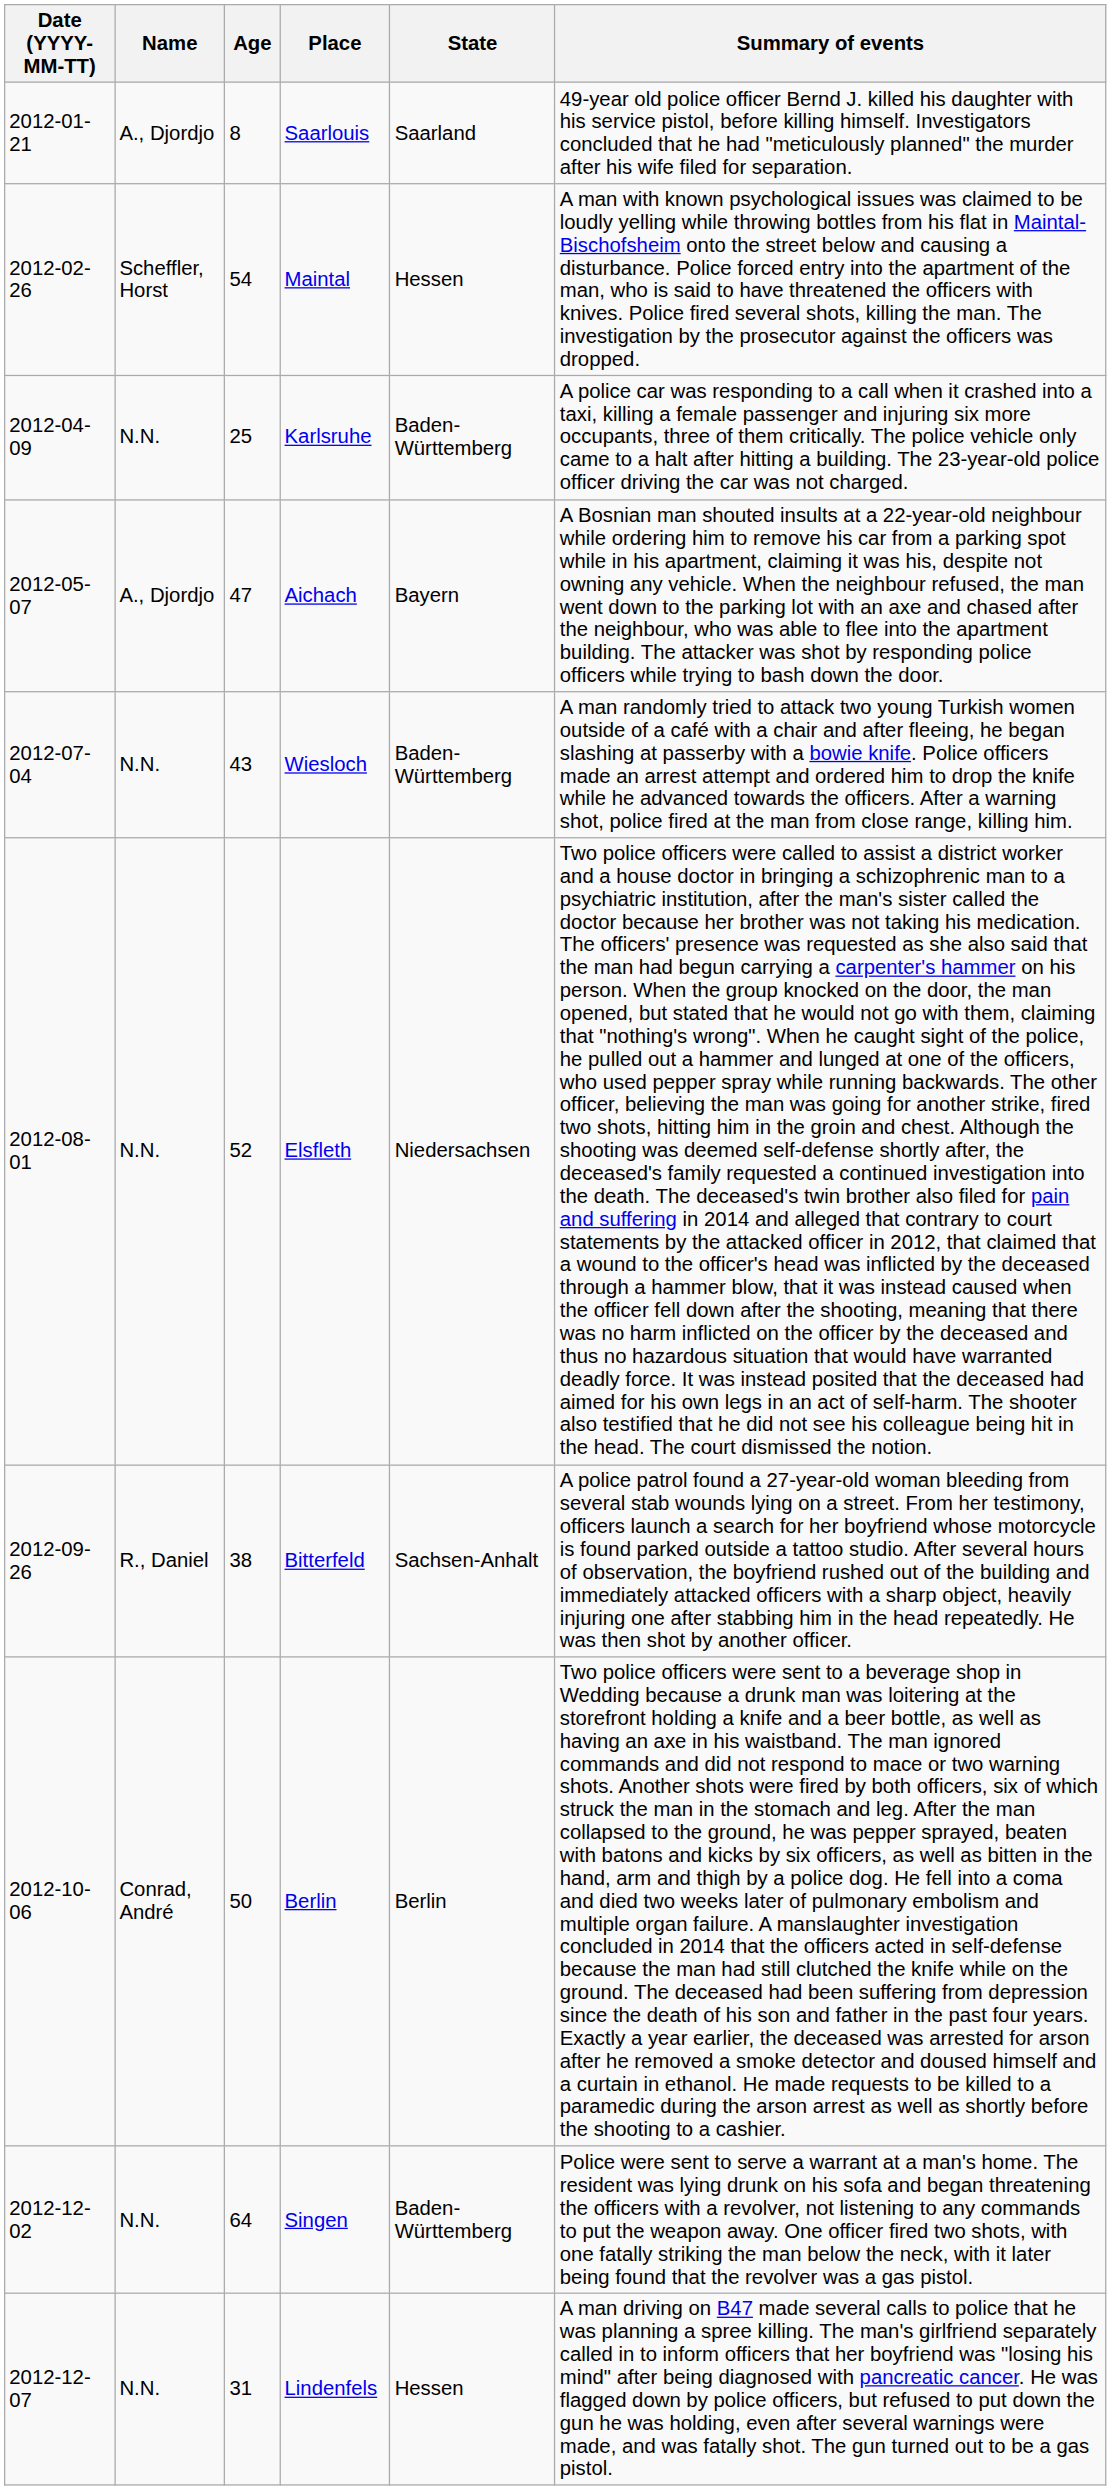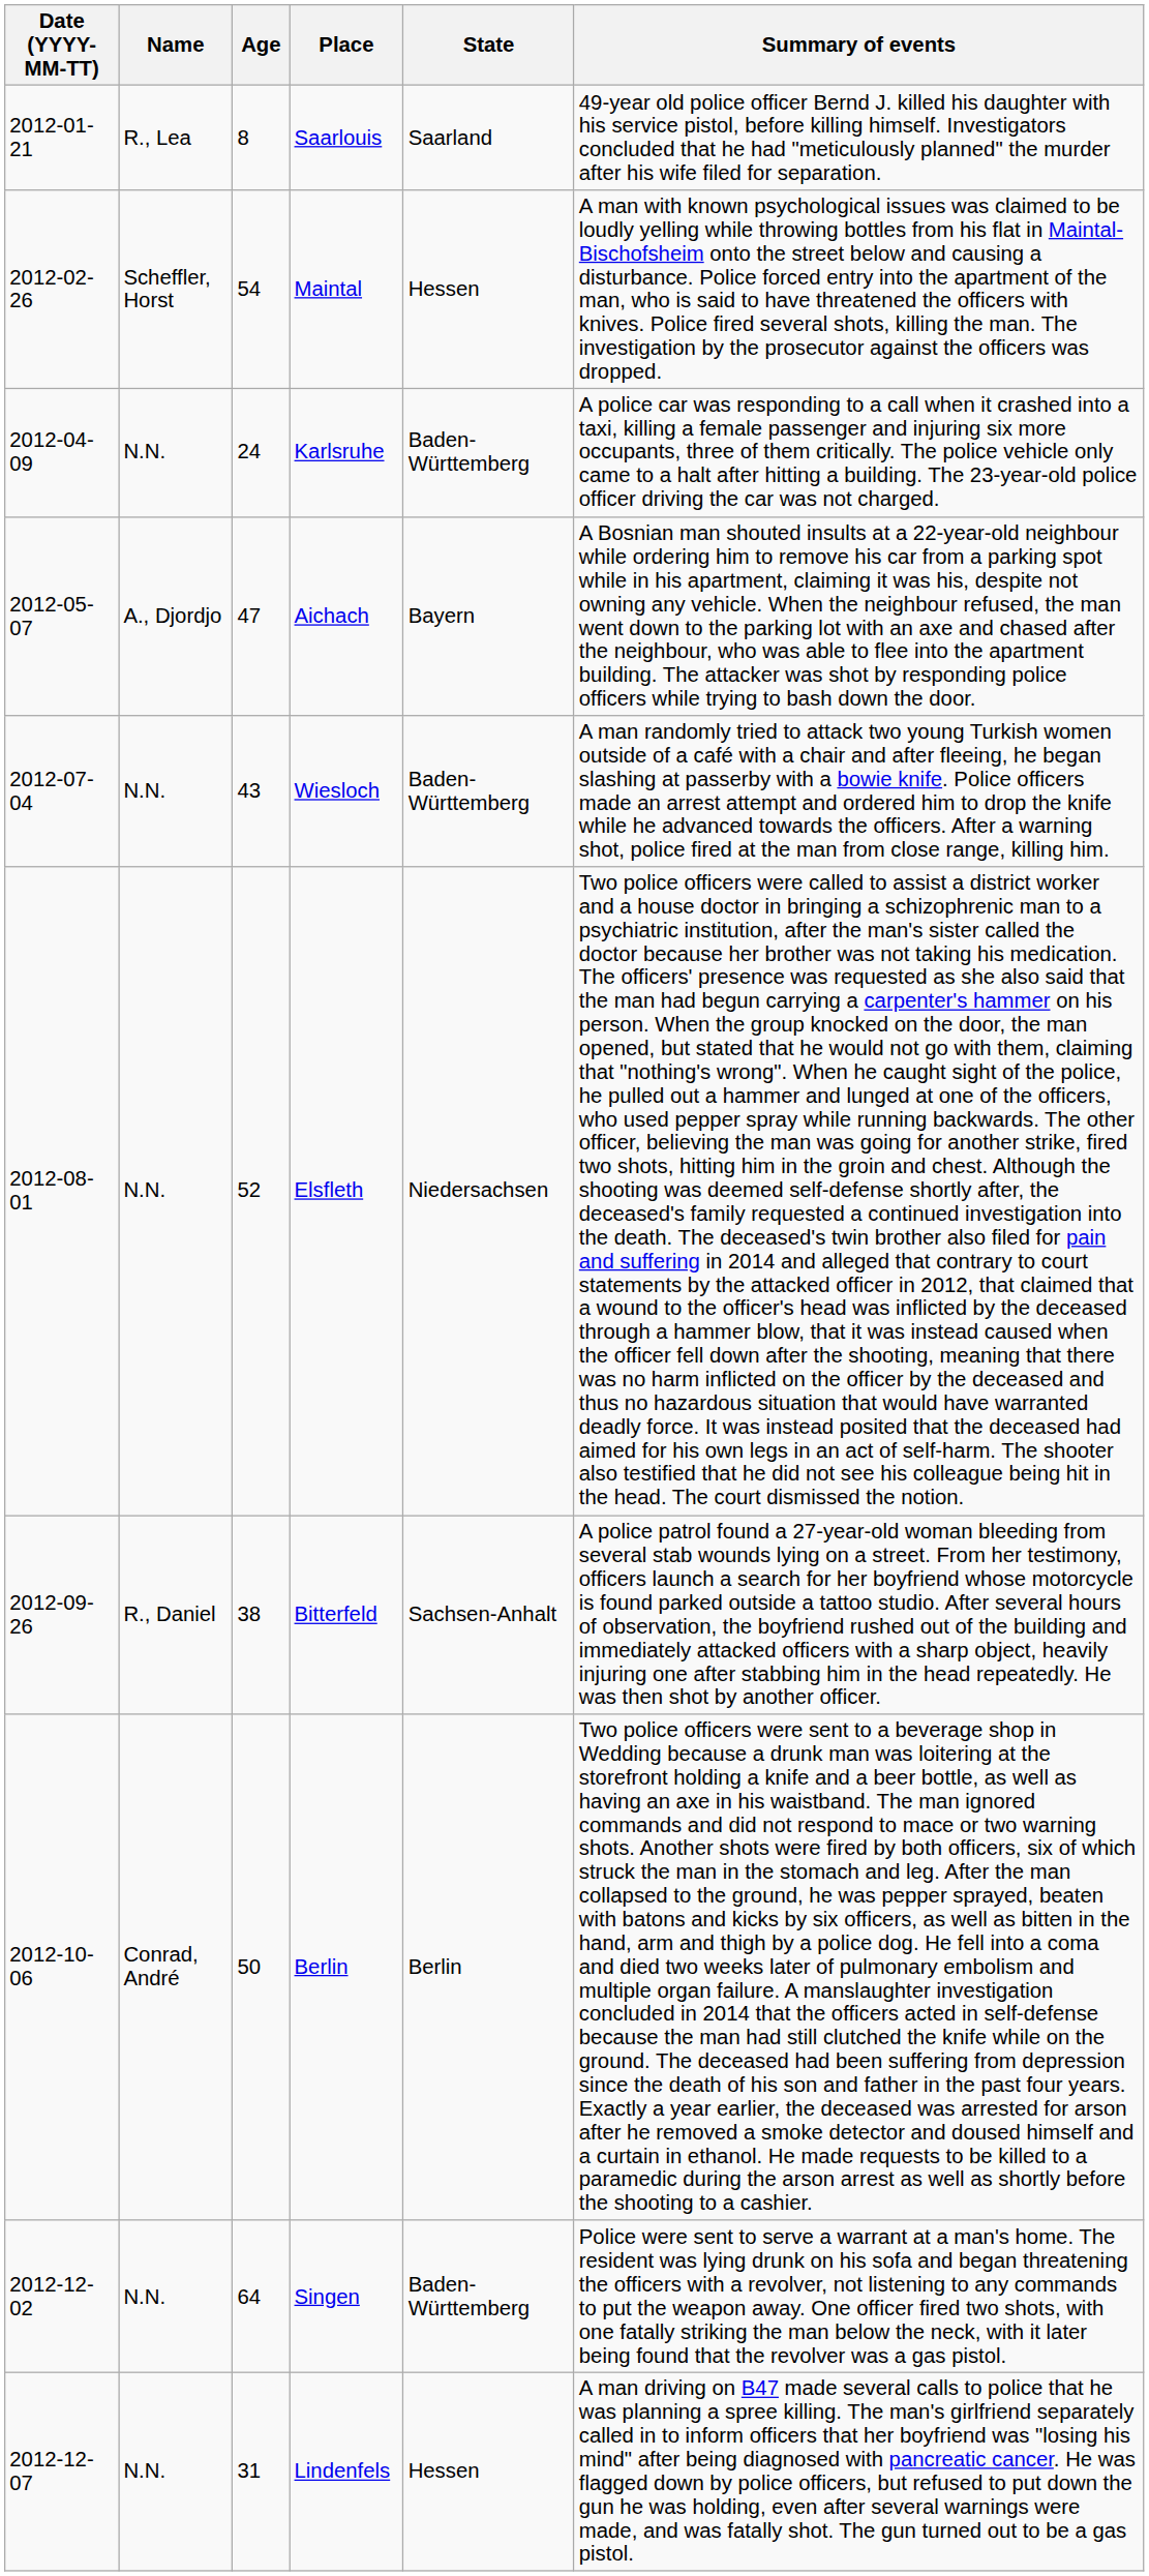 <table class="wikitable sortable static-row-numbers static-row-header-text">
 <tr>
 <th style="width:10%;">Date<br>(YYYY-MM-TT)</th>
 <th style="width:10%;">Name</th>
 <th style="width:5%;">Age</th>
 <th style="width:10%;">Place</th>
 <th style="width:15%;">State</th>
 <th style="width:50%;">Summary of events</th>
 </tr>
 <tr>
 <td>2012-01-21</td>
-<td>A., Djordjo</td>
+<td>R., Lea</td>
 <td>8</td>
 <td><a href='#'>Saarlouis</a></td>
 <td>Saarland</td>
 <td>49-year old police officer Bernd J. killed his daughter with his service pistol, before killing himself. Investigators concluded that he had "meticulously planned" the murder after his wife filed for separation.</td>
 </tr>
 <tr>
 <td>2012-02-26</td>
 <td>Scheffler, Horst</td>
 <td>54</td>
 <td><a href='#'>Maintal</a></td>
 <td>Hessen</td>
 <td>A man with known psychological issues was claimed to be loudly yelling while throwing bottles from his flat in <a href='#'>Maintal-Bischofsheim</a> onto the street below and causing a disturbance. Police forced entry into the apartment of the man, who is said to have threatened the officers with knives. Police fired several shots, killing the man. The investigation by the prosecutor against the officers was dropped.</td>
 </tr>
 <tr>
 <td>2012-04-09</td>
 <td>N.N.</td>
-<td>25</td>
+<td>24</td>
 <td><a href='#'>Karlsruhe</a></td>
 <td>Baden-Württemberg</td>
 <td>A police car was responding to a call when it crashed into a taxi, killing a female passenger and injuring six more occupants, three of them critically. The police vehicle only came to a halt after hitting a building. The 23-year-old police officer driving the car was not charged.</td>
 </tr>
 <tr>
 <td>2012-05-07</td>
 <td>A., Djordjo</td>
 <td>47</td>
 <td><a href='#'>Aichach</a></td>
 <td>Bayern</td>
 <td>A Bosnian man shouted insults at a 22-year-old neighbour while ordering him to remove his car from a parking spot while in his apartment, claiming it was his, despite not owning any vehicle. When the neighbour refused, the man went down to the parking lot with an axe and chased after the neighbour, who was able to flee into the apartment building. The attacker was shot by responding police officers while trying to bash down the door.</td>
 </tr>
 <tr>
 <td>2012-07-04</td>
 <td>N.N.</td>
 <td>43</td>
 <td><a href='#'>Wiesloch</a></td>
 <td>Baden-Württemberg</td>
 <td>A man randomly tried to attack two young Turkish women outside of a café with a chair and after fleeing, he began slashing at passerby with a <a href='#'>bowie knife</a>. Police officers made an arrest attempt and ordered him to drop the knife while he advanced towards the officers. After a warning shot, police fired at the man from close range, killing him.</td>
 </tr>
 <tr>
 <td>2012-08-01</td>
 <td>N.N.</td>
 <td>52</td>
 <td><a href='#'>Elsfleth</a></td>
 <td>Niedersachsen</td>
 <td>Two police officers were called to assist a district worker and a house doctor in bringing a schizophrenic man to a psychiatric institution, after the man's sister called the doctor because her brother was not taking his medication. The officers' presence was requested as she also said that the man had begun carrying a <a href='#'>carpenter's hammer</a> on his person. When the group knocked on the door, the man opened, but stated that he would not go with them, claiming that "nothing's wrong". When he caught sight of the police, he pulled out a hammer and lunged at one of the officers, who used pepper spray while running backwards. The other officer, believing the man was going for another strike, fired two shots, hitting him in the groin and chest. Although the shooting was deemed self-defense shortly after, the deceased's family requested a continued investigation into the death. The deceased's twin brother also filed for <a href='#'>pain and suffering</a> in 2014 and alleged that contrary to court statements by the attacked officer in 2012, that claimed that a wound to the officer's head was inflicted by the deceased through a hammer blow, that it was instead caused when the officer fell down after the shooting, meaning that there was no harm inflicted on the officer by the deceased and thus no hazardous situation that would have warranted deadly force. It was instead posited that the deceased had aimed for his own legs in an act of self-harm. The shooter also testified that he did not see his colleague being hit in the head. The court dismissed the notion.</td>
 </tr>
 <tr>
 <td>2012-09-26</td>
 <td>R., Daniel</td>
 <td>38</td>
 <td><a href='#'>Bitterfeld</a></td>
 <td>Sachsen-Anhalt</td>
 <td>A police patrol found a 27-year-old woman bleeding from several stab wounds lying on a street. From her testimony, officers launch a search for her boyfriend whose motorcycle is found parked outside a tattoo studio. After several hours of observation, the boyfriend rushed out of the building and immediately attacked officers with a sharp object, heavily injuring one after stabbing him in the head repeatedly. He was then shot by another officer.</td>
 </tr>
 <tr>
 <td>2012-10-06</td>
 <td>Conrad, André</td>
 <td>50</td>
 <td><a href='#'>Berlin</a></td>
 <td>Berlin</td>
 <td>Two police officers were sent to a beverage shop in Wedding because a drunk man was loitering at the storefront holding a knife and a beer bottle, as well as having an axe in his waistband. The man ignored commands and did not respond to mace or two warning shots. Another shots were fired by both officers, six of which struck the man in the stomach and leg. After the man collapsed to the ground, he was pepper sprayed, beaten with batons and kicks by six officers, as well as bitten in the hand, arm and thigh by a police dog. He fell into a coma and died two weeks later of pulmonary embolism and multiple organ failure. A manslaughter investigation concluded in 2014 that the officers acted in self-defense because the man had still clutched the knife while on the ground. The deceased had been suffering from depression since the death of his son and father in the past four years. Exactly a year earlier, the deceased was arrested for arson after he removed a smoke detector and doused himself and a curtain in ethanol. He made requests to be killed to a paramedic during the arson arrest as well as shortly before the shooting to a cashier.</td>
 </tr>
 <tr>
 <td>2012-12-02</td>
 <td>N.N.</td>
 <td>64</td>
 <td><a href='#'>Singen</a></td>
 <td>Baden-Württemberg</td>
 <td>Police were sent to serve a warrant at a man's home. The resident was lying drunk on his sofa and began threatening the officers with a revolver, not listening to any commands to put the weapon away. One officer fired two shots, with one fatally striking the man below the neck, with it later being found that the revolver was a gas pistol.</td>
 </tr>
 <tr>
 <td>2012-12-07</td>
 <td>N.N.</td>
 <td>31</td>
 <td><a href='#'>Lindenfels</a></td>
 <td>Hessen</td>
 <td>A man driving on <a href='#'>B47</a> made several calls to police that he was planning a spree killing. The man's girlfriend separately called in to inform officers that her boyfriend was "losing his mind" after being diagnosed with <a href='#'>pancreatic cancer</a>. He was flagged down by police officers, but refused to put down the gun he was holding, even after several warnings were made, and was fatally shot. The gun turned out to be a gas pistol.</td>
 </tr>
 </table>
